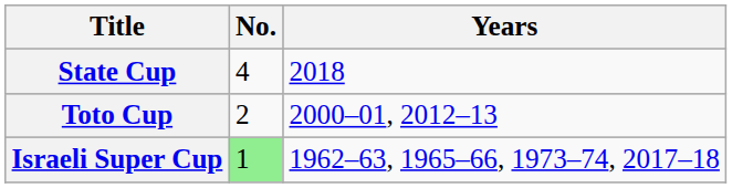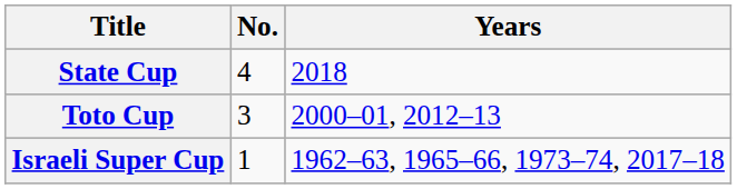 <table class="wikitable plainrowheaders">
 <tr>
 <th scope=col>Title</th>
 <th scope=col>No.</th>
 <th scope=col>Years</th>
 </tr>
 <tr>
 <th scope=row><a href='#'>State Cup</a></th>
 <td>4</td>
 <td><a href='#'>2018</a></td>
 </tr>
 <tr>
 <th scope=row><a href='#'>Toto Cup</a></th>
-<td>2</td>
+<td>3</td>
 <td><a href='#'>2000–01</a>, <a href='#'>2012–13</a></td>
 </tr>
 <tr>
 <th scope=row><a href='#'>Israeli Super Cup</a></th>
-<td style="background: lightgreen;">1</td>
+<td>1</td>
 <td><a href='#'>1962–63</a>, <a href='#'>1965–66</a>, <a href='#'>1973–74</a>, <a href='#'>2017–18</a></td>
 </tr>
 </table>
